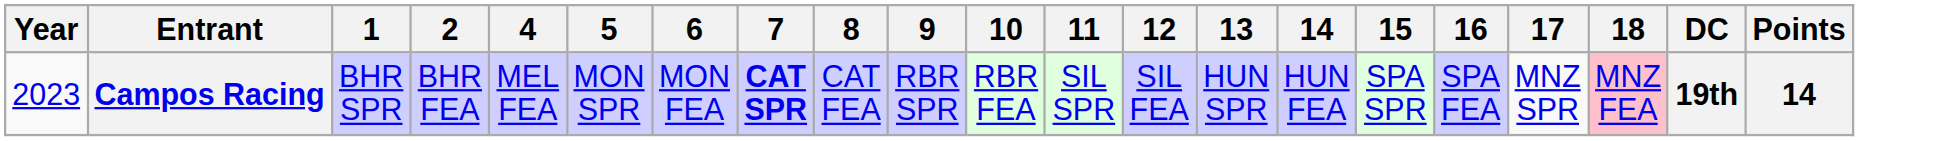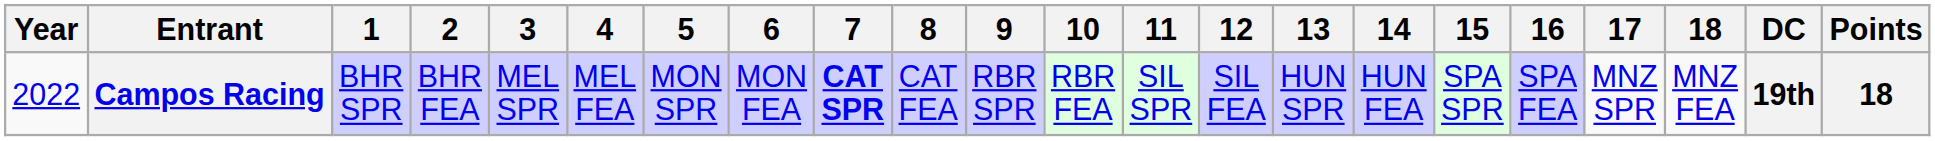 <table class="wikitable" style="text-align:center; font-size:85%">
 <tr>
 <th>Year</th>
 <th>Entrant</th>
 <th>1</th>
 <th>2</th>
+<th>3</th>
 <th>4</th>
 <th>5</th>
 <th>6</th>
 <th>7</th>
 <th>8</th>
 <th>9</th>
 <th>10</th>
 <th>11</th>
 <th>12</th>
 <th>13</th>
 <th>14</th>
 <th>15</th>
 <th>16</th>
 <th>17</th>
 <th>18</th>
 <th>DC</th>
 <th>Points</th>
 </tr>
 <tr>
-<td><a href='#'>2023</a></td>
+<td><a href='#'>2022</a></td>
 <th nowrap><a href='#'>Campos Racing</a></th>
 <td style=background:#CFCFFF><a href='#'>BHR<br>SPR</a><br></td>
 <td style=background:#CFCFFF><a href='#'>BHR<br>FEA</a><br></td>
+<td style=background:#CFCFFF><a href='#'>MEL<br>SPR</a><br></td>
 <td style=background:#CFCFFF><a href='#'>MEL<br>FEA</a><br></td>
 <td style=background:#CFCFFF><a href='#'>MON<br>SPR</a><br></td>
 <td style=background:#CFCFFF><a href='#'>MON<br>FEA</a><br></td>
 <td style=background:#CFCFFF><strong><a href='#'>CAT<br>SPR</a><br></strong></td>
 <td style=background:#CFCFFF><a href='#'>CAT<br>FEA</a><br></td>
 <td style=background:#CFCFFF><a href='#'>RBR<br>SPR</a><br></td>
 <td style=background:#DFFFDF><a href='#'>RBR<br>FEA</a><br></td>
 <td style=background:#DFFFDF><a href='#'>SIL<br>SPR</a><br></td>
 <td style=background:#CFCFFF><a href='#'>SIL<br>FEA</a><br></td>
 <td style=background:#CFCFFF><a href='#'>HUN<br>SPR</a><br></td>
 <td style=background:#CFCFFF><a href='#'>HUN<br>FEA</a><br></td>
 <td style=background:#DFFFDF><a href='#'>SPA<br>SPR</a><br></td>
 <td style=background:#CFCFFF><a href='#'>SPA<br>FEA</a><br></td>
 <td><a href='#'>MNZ<br>SPR</a></td>
-<td style="background: pink;"><a href='#'>MNZ<br>FEA</a></td>
+<td><a href='#'>MNZ<br>FEA</a></td>
 <th>19th</th>
-<th>14</th>
+<th>18</th>
 </tr>
 </table>
